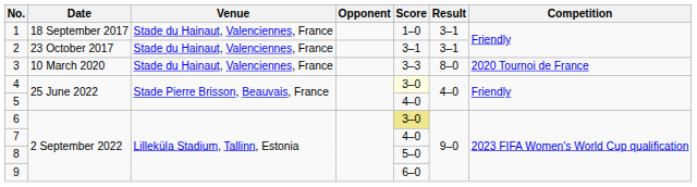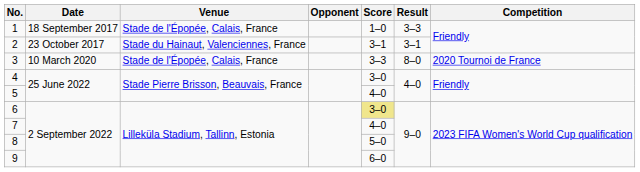 <table class="wikitable sortable">
 <tr>
 <th scope="col">No.</th>
 <th scope="col">Date</th>
 <th scope="col">Venue</th>
 <th scope="col">Opponent</th>
 <th scope="col">Score</th>
 <th scope="col">Result</th>
 <th scope="col">Competition</th>
 </tr>
 <tr>
 <td align="center">1</td>
 <td>18 September 2017</td>
-<td><a href='#'>Stade du Hainaut</a>, <a href='#'>Valenciennes</a>, France</td>
+<td><a href='#'>Stade de l'Épopée</a>, <a href='#'>Calais</a>, France</td>
 <td></td>
 <td align="center">1–0</td>
-<td align="center">3–1</td>
+<td align="center">3–3</td>
 <td rowspan="2"><a href='#'>Friendly</a></td>
 </tr>
 <tr>
 <td align="center">2</td>
 <td>23 October 2017</td>
 <td><a href='#'>Stade du Hainaut</a>, <a href='#'>Valenciennes</a>, France</td>
 <td></td>
 <td align="center">3–1</td>
 <td align="center">3–1</td>
 </tr>
 <tr>
 <td align="center">3</td>
 <td>10 March 2020</td>
-<td><a href='#'>Stade du Hainaut</a>, <a href='#'>Valenciennes</a>, France</td>
+<td><a href='#'>Stade de l'Épopée</a>, <a href='#'>Calais</a>, France</td>
 <td></td>
 <td align="center">3–3</td>
 <td align="center">8–0</td>
 <td><a href='#'>2020 Tournoi de France</a></td>
 </tr>
 <tr>
 <td align="center">4</td>
 <td rowspan="2">25 June 2022</td>
 <td rowspan="2"><a href='#'>Stade Pierre Brisson</a>, <a href='#'>Beauvais</a>, France</td>
 <td rowspan="2"></td>
-<td align="center" style="background: lightyellow;">3–0</td>
+<td align="center">3–0</td>
 <td rowspan="2" style="text-align:center">4–0</td>
 <td rowspan="2"><a href='#'>Friendly</a></td>
 </tr>
 <tr>
 <td align="center">5</td>
 <td align="center">4–0</td>
 </tr>
 <tr>
 <td align="center">6</td>
 <td rowspan="4">2 September 2022</td>
 <td rowspan="4"><a href='#'>Lilleküla Stadium</a>, <a href='#'>Tallinn</a>, Estonia</td>
 <td rowspan="4"></td>
 <td align="center" style="background: khaki;">3–0</td>
 <td rowspan="4" style="text-align:center">9–0</td>
 <td rowspan="4"><a href='#'>2023 FIFA Women's World Cup qualification</a></td>
 </tr>
 <tr>
 <td align="center">7</td>
 <td align="center">4–0</td>
 </tr>
 <tr>
 <td align="center">8</td>
 <td align="center">5–0</td>
 </tr>
 <tr>
 <td align="center">9</td>
 <td align="center">6–0</td>
 </tr>
 </table>
